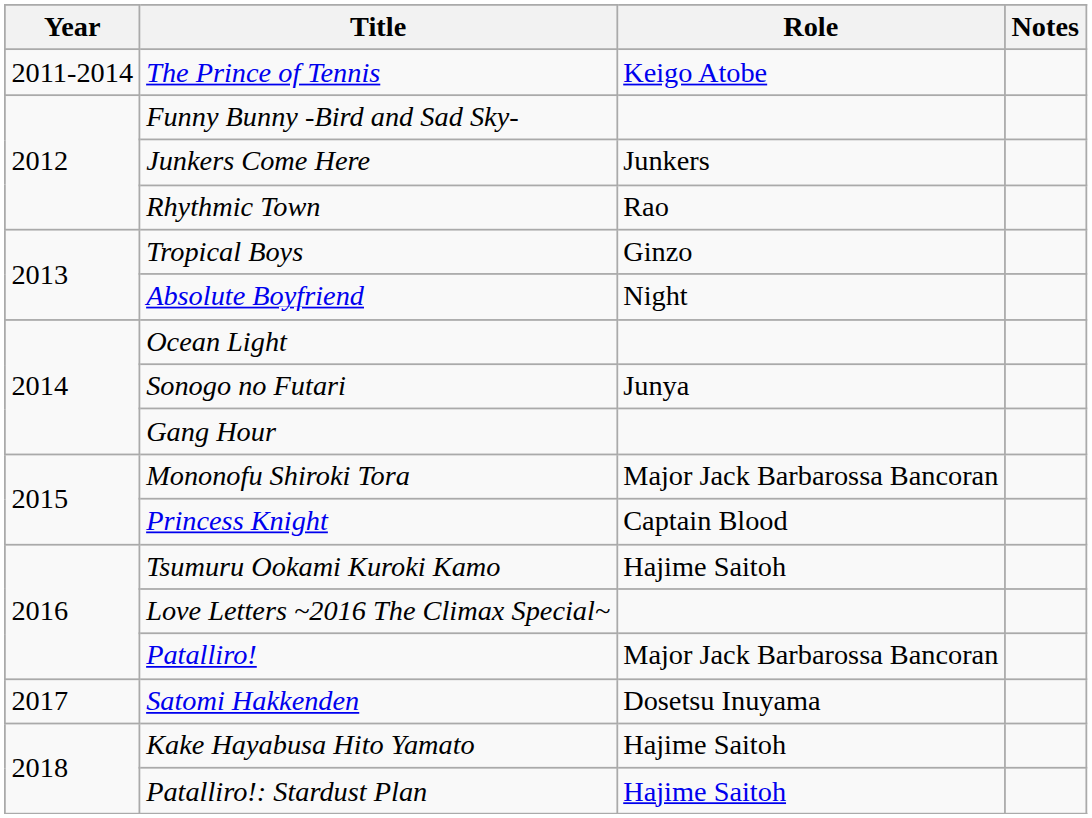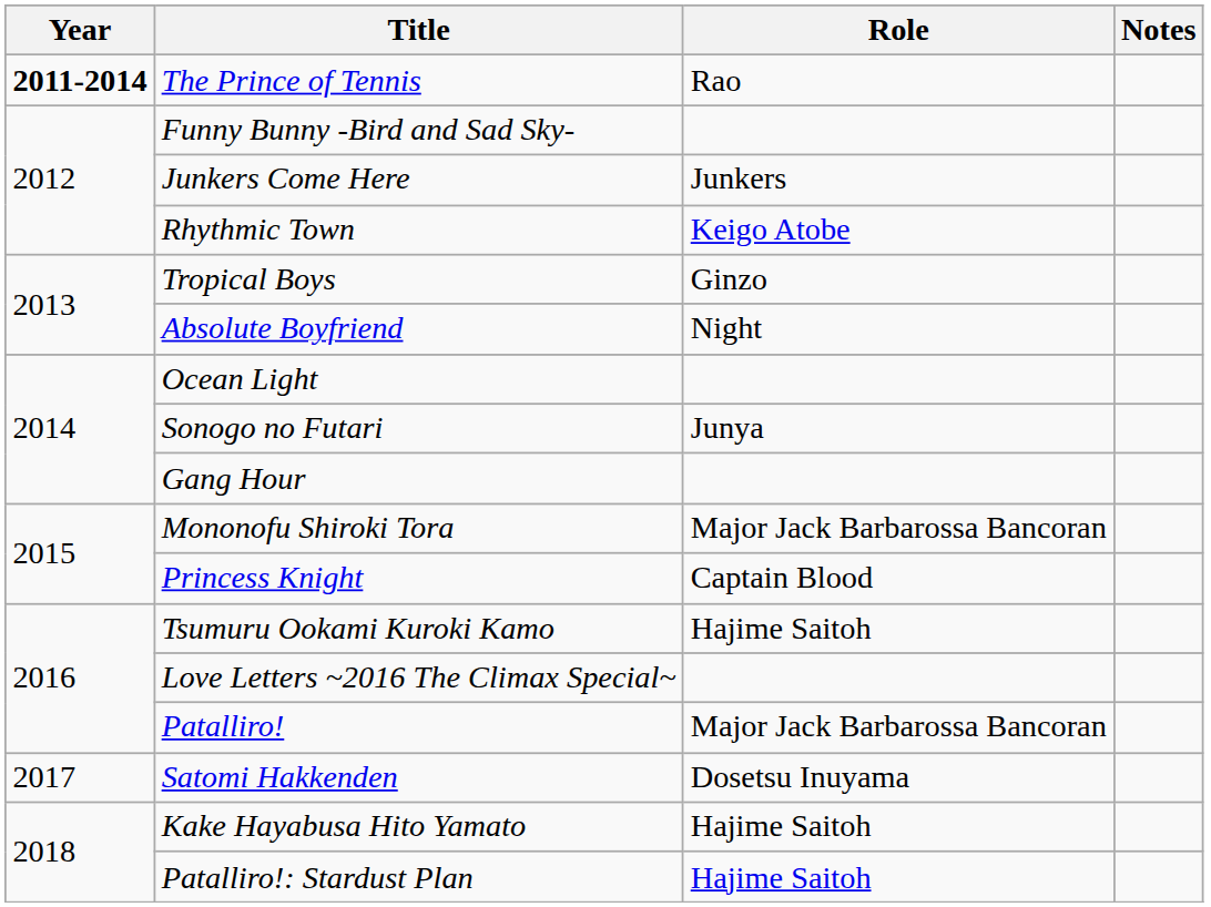 <table class="wikitable">
 <tr>
 <th>Year</th>
 <th>Title</th>
 <th>Role</th>
 <th>Notes</th>
 </tr>
 <tr>
-<td>2011-2014</td>
+<td><strong>2011-2014</strong></td>
 <td><a href='#'><em>The Prince of Tennis</em></a></td>
-<td><a href='#'>Keigo Atobe</a></td>
+<td>Rao</td>
 <td></td>
 </tr>
 <tr>
 <td rowspan="3">2012</td>
 <td><em>Funny Bunny -Bird and Sad Sky-</em></td>
 <td></td>
 <td></td>
 </tr>
 <tr>
 <td><em>Junkers Come Here</em></td>
 <td>Junkers</td>
 <td></td>
 </tr>
 <tr>
 <td><em>Rhythmic Town</em></td>
-<td>Rao</td>
+<td><a href='#'>Keigo Atobe</a></td>
 <td></td>
 </tr>
 <tr>
 <td rowspan="2">2013</td>
 <td><em>Tropical Boys</em></td>
 <td>Ginzo</td>
 <td></td>
 </tr>
 <tr>
 <td><em><a href='#'>Absolute Boyfriend</a></em></td>
 <td>Night</td>
 <td></td>
 </tr>
 <tr>
 <td rowspan="3">2014</td>
 <td><em>Ocean Light</em></td>
 <td></td>
 <td></td>
 </tr>
 <tr>
 <td><em>Sonogo no Futari</em></td>
 <td>Junya</td>
 <td></td>
 </tr>
 <tr>
 <td><em>Gang Hour</em></td>
 <td></td>
 <td></td>
 </tr>
 <tr>
 <td rowspan="2">2015</td>
 <td><em>Mononofu Shiroki Tora</em></td>
 <td>Major Jack Barbarossa Bancoran</td>
 <td></td>
 </tr>
 <tr>
 <td><em><a href='#'>Princess Knight</a></em></td>
 <td>Captain Blood</td>
 <td></td>
 </tr>
 <tr>
 <td rowspan="3">2016</td>
 <td><em>Tsumuru Ookami Kuroki Kamo</em></td>
 <td>Hajime Saitoh</td>
 <td></td>
 </tr>
 <tr>
 <td><em>Love Letters ~2016 The Climax Special~</em></td>
 <td></td>
 <td></td>
 </tr>
 <tr>
 <td><em><a href='#'>Patalliro!</a></em></td>
 <td>Major Jack Barbarossa Bancoran</td>
 <td></td>
 </tr>
 <tr>
 <td>2017</td>
 <td><a href='#'><em>Satomi Hakkenden</em></a></td>
 <td>Dosetsu Inuyama</td>
 <td></td>
 </tr>
 <tr>
 <td rowspan="2">2018</td>
 <td><em>Kake Hayabusa Hito Yamato</em></td>
 <td>Hajime Saitoh</td>
 <td></td>
 </tr>
 <tr>
 <td><em>Patalliro!: Stardust Plan</em></td>
 <td><a href='#'>Hajime Saitoh</a></td>
 <td></td>
 </tr>
 <tr>
 </tr>
 </table>
